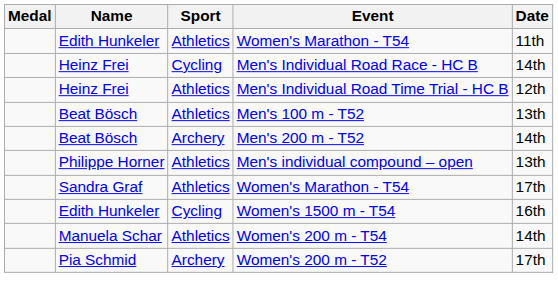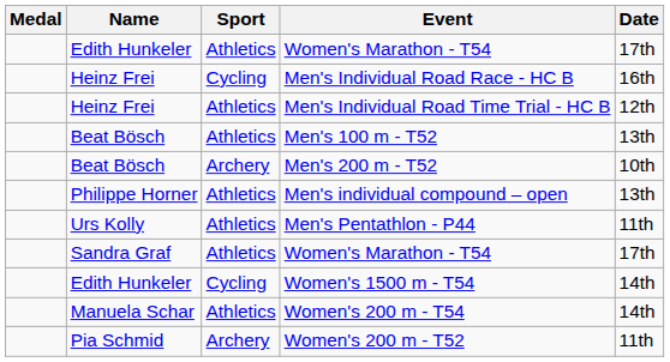 <table class="wikitable sortable">
 <tr>
 <th>Medal</th>
 <th>Name</th>
 <th>Sport</th>
 <th>Event</th>
 <th>Date</th>
 </tr>
 <tr>
 <td></td>
 <td><a href='#'>Edith Hunkeler</a></td>
 <td><a href='#'>Athletics</a></td>
 <td><a href='#'>Women's Marathon - T54</a></td>
-<td>11th</td>
+<td>17th</td>
 </tr>
 <tr>
 <td></td>
 <td><a href='#'>Heinz Frei</a></td>
 <td><a href='#'>Cycling</a></td>
 <td><a href='#'>Men's Individual Road Race - HC B</a></td>
-<td>14th</td>
+<td>16th</td>
 </tr>
 <tr>
 <td></td>
 <td><a href='#'>Heinz Frei</a></td>
 <td><a href='#'>Athletics</a></td>
 <td><a href='#'>Men's Individual Road Time Trial - HC B</a></td>
 <td>12th</td>
 </tr>
 <tr>
 <td></td>
 <td><a href='#'>Beat Bösch</a></td>
 <td><a href='#'>Athletics</a></td>
 <td><a href='#'>Men's 100 m - T52</a></td>
 <td>13th</td>
 </tr>
 <tr>
 <td></td>
 <td><a href='#'>Beat Bösch</a></td>
 <td><a href='#'>Archery</a></td>
 <td><a href='#'>Men's 200 m - T52</a></td>
-<td>14th</td>
+<td>10th</td>
 </tr>
 <tr>
 <td></td>
 <td><a href='#'>Philippe Horner</a></td>
 <td><a href='#'>Athletics</a></td>
 <td><a href='#'>Men's individual compound – open</a></td>
 <td>13th</td>
+</tr>
+<tr>
+<td></td>
+<td><a href='#'>Urs Kolly</a></td>
+<td><a href='#'>Athletics</a></td>
+<td><a href='#'>Men's Pentathlon - P44</a></td>
+<td>11th</td>
 </tr>
 <tr>
 <td></td>
 <td><a href='#'>Sandra Graf</a></td>
 <td><a href='#'>Athletics</a></td>
 <td><a href='#'>Women's Marathon - T54</a></td>
 <td>17th</td>
 </tr>
 <tr>
 <td></td>
 <td><a href='#'>Edith Hunkeler</a></td>
 <td><a href='#'>Cycling</a></td>
 <td><a href='#'>Women's 1500 m - T54</a></td>
-<td>16th</td>
+<td>14th</td>
 </tr>
 <tr>
 <td></td>
 <td><a href='#'>Manuela Schar</a></td>
 <td><a href='#'>Athletics</a></td>
 <td><a href='#'>Women's 200 m - T54</a></td>
 <td>14th</td>
 </tr>
 <tr>
 <td></td>
 <td><a href='#'>Pia Schmid</a></td>
 <td><a href='#'>Archery</a></td>
 <td><a href='#'>Women's 200 m - T52</a></td>
-<td>17th</td>
+<td>11th</td>
 </tr>
 </table>
